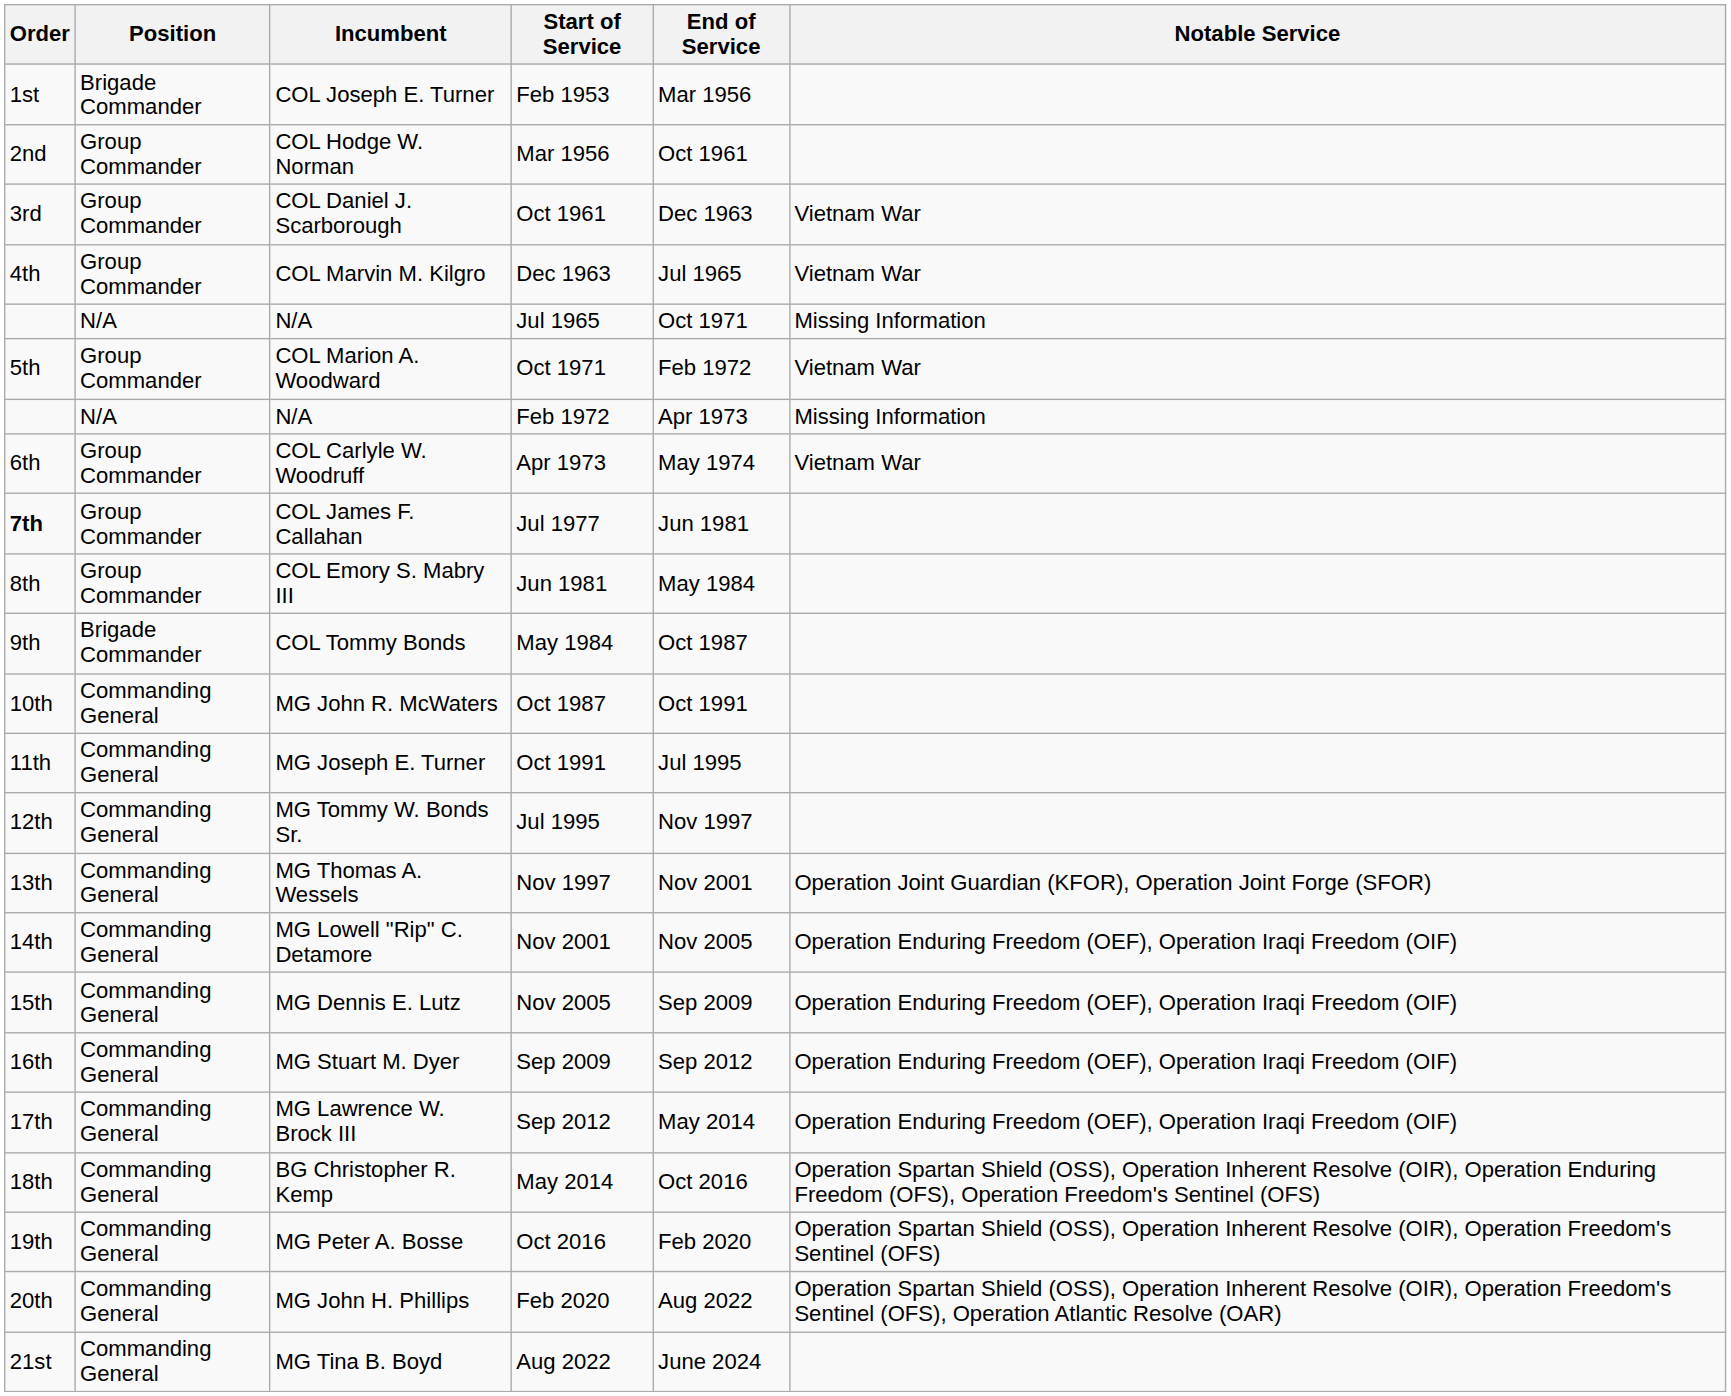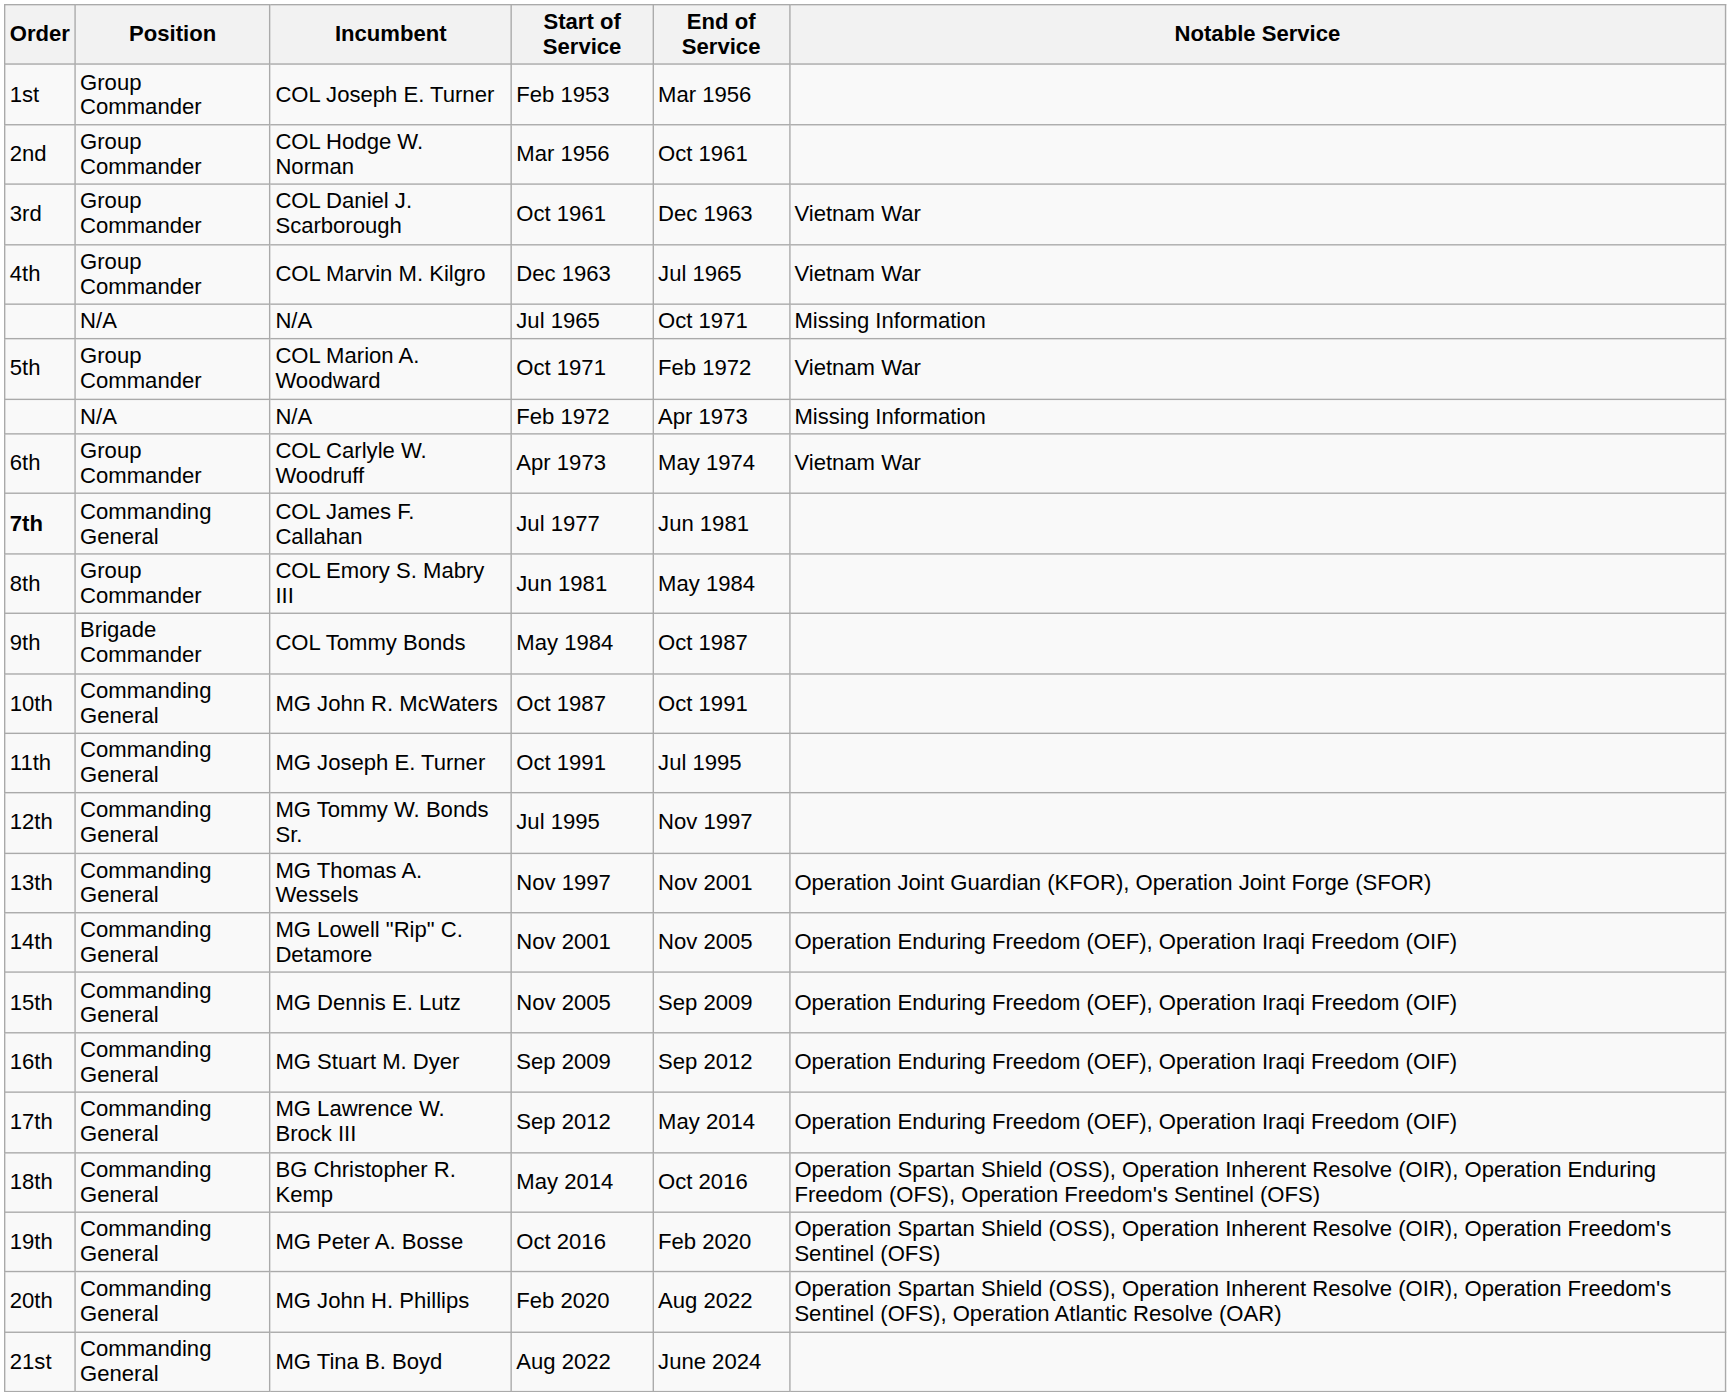 <table class="wikitable">
 <tr>
 <th>Order</th>
 <th>Position</th>
 <th>Incumbent</th>
 <th>Start of Service</th>
 <th>End of Service</th>
 <th>Notable Service</th>
 </tr>
 <tr>
 <td>1st</td>
-<td>Brigade Commander</td>
+<td>Group Commander</td>
 <td>COL Joseph E. Turner</td>
 <td>Feb 1953</td>
 <td>Mar 1956</td>
 <td></td>
 </tr>
 <tr>
 <td>2nd</td>
 <td>Group Commander</td>
 <td>COL Hodge W. Norman</td>
 <td>Mar 1956</td>
 <td>Oct 1961</td>
 <td></td>
 </tr>
 <tr>
 <td>3rd</td>
 <td>Group Commander</td>
 <td>COL Daniel J. Scarborough</td>
 <td>Oct 1961</td>
 <td>Dec 1963</td>
 <td>Vietnam War</td>
 </tr>
 <tr>
 <td>4th</td>
 <td>Group Commander</td>
 <td>COL Marvin M. Kilgro</td>
 <td>Dec 1963</td>
 <td>Jul 1965</td>
 <td>Vietnam War</td>
 </tr>
 <tr>
 <td></td>
 <td>N/A</td>
 <td>N/A</td>
 <td>Jul 1965</td>
 <td>Oct 1971</td>
 <td>Missing Information</td>
 </tr>
 <tr>
 <td>5th</td>
 <td>Group Commander</td>
 <td>COL Marion A. Woodward</td>
 <td>Oct 1971</td>
 <td>Feb 1972</td>
 <td>Vietnam War</td>
 </tr>
 <tr>
 <td></td>
 <td>N/A</td>
 <td>N/A</td>
 <td>Feb 1972</td>
 <td>Apr 1973</td>
 <td>Missing Information</td>
 </tr>
 <tr>
 <td>6th</td>
 <td>Group Commander</td>
 <td>COL Carlyle W. Woodruff</td>
 <td>Apr 1973</td>
 <td>May 1974</td>
 <td>Vietnam War</td>
 </tr>
 <tr>
 <td><strong>7th</strong></td>
-<td>Group Commander</td>
+<td>Commanding General</td>
 <td>COL James F. Callahan</td>
 <td>Jul 1977</td>
 <td>Jun 1981</td>
 <td></td>
 </tr>
 <tr>
 <td>8th</td>
 <td>Group Commander</td>
 <td>COL Emory S. Mabry III</td>
 <td>Jun 1981</td>
 <td>May 1984</td>
 <td></td>
 </tr>
 <tr>
 <td>9th</td>
 <td>Brigade Commander</td>
 <td>COL Tommy Bonds</td>
 <td>May 1984</td>
 <td>Oct 1987</td>
 <td></td>
 </tr>
 <tr>
 <td>10th</td>
 <td>Commanding General</td>
 <td>MG John R. McWaters</td>
 <td>Oct 1987</td>
 <td>Oct 1991</td>
 <td></td>
 </tr>
 <tr>
 <td>11th</td>
 <td>Commanding General</td>
 <td>MG Joseph E. Turner</td>
 <td>Oct 1991</td>
 <td>Jul 1995</td>
 <td></td>
 </tr>
 <tr>
 <td>12th</td>
 <td>Commanding General</td>
 <td>MG Tommy W. Bonds Sr.</td>
 <td>Jul 1995</td>
 <td>Nov 1997</td>
 <td></td>
 </tr>
 <tr>
 <td>13th</td>
 <td>Commanding General</td>
 <td>MG Thomas A. Wessels</td>
 <td>Nov 1997</td>
 <td>Nov 2001</td>
 <td>Operation Joint Guardian (KFOR), Operation Joint Forge (SFOR)</td>
 </tr>
 <tr>
 <td>14th</td>
 <td>Commanding General</td>
 <td>MG Lowell "Rip" C. Detamore</td>
 <td>Nov 2001</td>
 <td>Nov 2005</td>
 <td>Operation Enduring Freedom (OEF), Operation Iraqi Freedom (OIF)</td>
 </tr>
 <tr>
 <td>15th</td>
 <td>Commanding General</td>
 <td>MG Dennis E. Lutz</td>
 <td>Nov 2005</td>
 <td>Sep 2009</td>
 <td>Operation Enduring Freedom (OEF), Operation Iraqi Freedom (OIF)</td>
 </tr>
 <tr>
 <td>16th</td>
 <td>Commanding General</td>
 <td>MG Stuart M. Dyer</td>
 <td>Sep 2009</td>
 <td>Sep 2012</td>
 <td>Operation Enduring Freedom (OEF), Operation Iraqi Freedom (OIF)</td>
 </tr>
 <tr>
 <td>17th</td>
 <td>Commanding General</td>
 <td>MG Lawrence W. Brock III</td>
 <td>Sep 2012</td>
 <td>May 2014</td>
 <td>Operation Enduring Freedom (OEF), Operation Iraqi Freedom (OIF)</td>
 </tr>
 <tr>
 <td>18th</td>
 <td>Commanding General</td>
 <td>BG Christopher R. Kemp</td>
 <td>May 2014</td>
 <td>Oct 2016</td>
 <td>Operation Spartan Shield (OSS), Operation Inherent Resolve (OIR), Operation Enduring Freedom (OFS), Operation Freedom's Sentinel (OFS)</td>
 </tr>
 <tr>
 <td>19th</td>
 <td>Commanding General</td>
 <td>MG Peter A. Bosse</td>
 <td>Oct 2016</td>
 <td>Feb 2020</td>
 <td>Operation Spartan Shield (OSS), Operation Inherent Resolve (OIR), Operation Freedom's Sentinel (OFS)</td>
 </tr>
 <tr>
 <td>20th</td>
 <td>Commanding General</td>
 <td>MG John H. Phillips</td>
 <td>Feb 2020</td>
 <td>Aug 2022</td>
 <td>Operation Spartan Shield (OSS), Operation Inherent Resolve (OIR), Operation Freedom's Sentinel (OFS), Operation Atlantic Resolve (OAR)</td>
 </tr>
 <tr>
 <td>21st</td>
 <td>Commanding General</td>
 <td>MG Tina B. Boyd</td>
 <td>Aug 2022</td>
 <td>June 2024</td>
 <td></td>
 </tr>
 </table>
